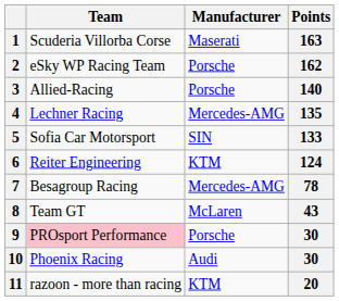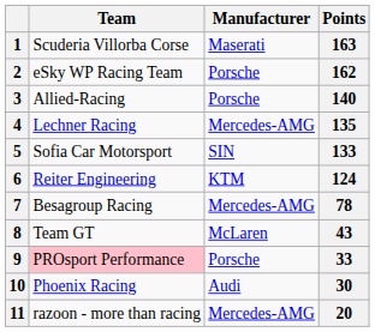 <table class="wikitable" style="font-size: 95%;">
 <tr>
 <th></th>
 <th>Team</th>
 <th>Manufacturer</th>
 <th>Points</th>
 </tr>
 <tr>
 <th>1</th>
 <td> Scuderia Villorba Corse</td>
 <td><a href='#'>Maserati</a></td>
 <th>163</th>
 </tr>
 <tr>
 <th>2</th>
 <td> eSky WP Racing Team</td>
 <td><a href='#'>Porsche</a></td>
 <th>162</th>
 </tr>
 <tr>
 <th>3</th>
 <td> Allied-Racing</td>
 <td><a href='#'>Porsche</a></td>
 <th>140</th>
 </tr>
 <tr>
 <th>4</th>
 <td> <a href='#'>Lechner Racing</a></td>
 <td><a href='#'>Mercedes-AMG</a></td>
 <th>135</th>
 </tr>
 <tr>
 <th>5</th>
 <td> Sofia Car Motorsport</td>
 <td><a href='#'>SIN</a></td>
 <th>133</th>
 </tr>
 <tr>
 <th>6</th>
 <td> <a href='#'>Reiter Engineering</a></td>
 <td><a href='#'>KTM</a></td>
 <th>124</th>
 </tr>
 <tr>
 <th>7</th>
 <td> Besagroup Racing</td>
 <td><a href='#'>Mercedes-AMG</a></td>
 <th>78</th>
 </tr>
 <tr>
 <th>8</th>
 <td> Team GT</td>
 <td><a href='#'>McLaren</a></td>
 <th>43</th>
 </tr>
 <tr>
 <th>9</th>
 <td style="background: pink;"> PROsport Performance</td>
 <td><a href='#'>Porsche</a></td>
-<th>30</th>
+<th>33</th>
 </tr>
 <tr>
 <th>10</th>
 <td> <a href='#'>Phoenix Racing</a></td>
 <td><a href='#'>Audi</a></td>
 <th>30</th>
 </tr>
 <tr>
 <th>11</th>
 <td> razoon - more than racing</td>
-<td><a href='#'>KTM</a></td>
+<td><a href='#'>Mercedes-AMG</a></td>
 <th>20</th>
 </tr>
 </table>
